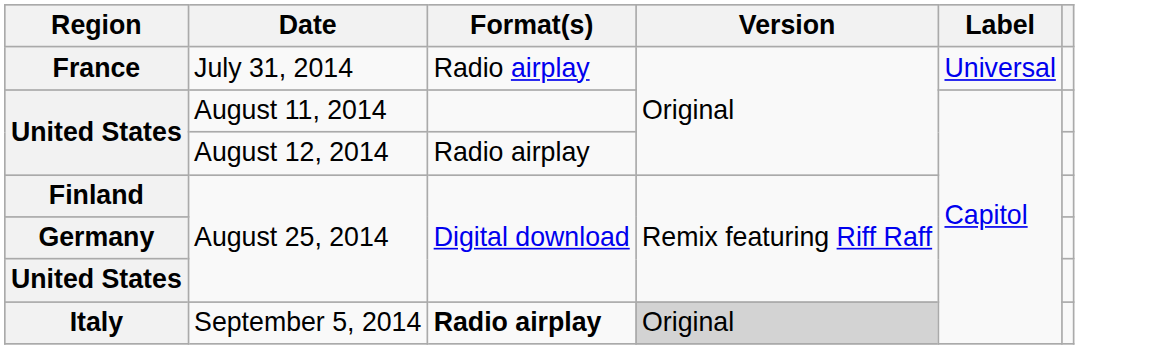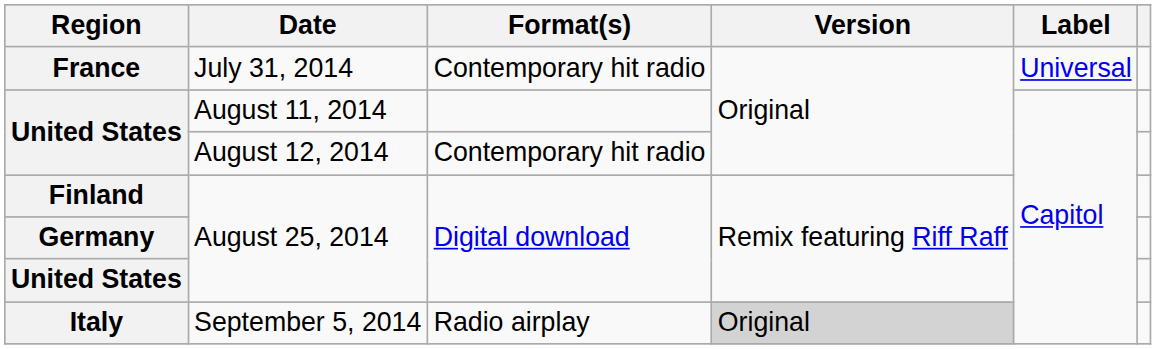 <table class="wikitable plainrowheaders">
 <tr>
 <th scope="col">Region</th>
 <th scope="col">Date</th>
 <th scope="col">Format(s)</th>
 <th scole="col">Version</th>
 <th scope="col">Label</th>
 <th scope="col"></th>
 </tr>
 <tr>
 <th scope="row">France</th>
 <td>July 31, 2014</td>
-<td>Radio <a href='#'>airplay</a></td>
+<td>Contemporary hit radio</td>
 <td rowspan="3">Original</td>
 <td><a href='#'>Universal</a></td>
 <td style="text-align:center;"></td>
 </tr>
 <tr>
 <th scope="row" rowspan="2">United States</th>
 <td>August 11, 2014</td>
 <td></td>
 <td rowspan="6"><a href='#'>Capitol</a></td>
 <td style="text-align:center;"></td>
 </tr>
 <tr>
 <td>August 12, 2014</td>
-<td>Radio airplay</td>
+<td>Contemporary hit radio</td>
 <td style="text-align:center;"></td>
 </tr>
 <tr>
 <th scope="row">Finland</th>
 <td rowspan="3">August 25, 2014</td>
 <td rowspan="3"><a href='#'>Digital download</a></td>
 <td rowspan="3">Remix featuring <a href='#'>Riff Raff</a></td>
 <td style="text-align:center;"></td>
 </tr>
 <tr>
 <th scope="row">Germany</th>
 <td style="text-align:center;"></td>
 </tr>
 <tr>
 <th scope="row">United States</th>
 <td style="text-align:center;"></td>
 </tr>
 <tr>
 <th scope="row">Italy</th>
 <td>September 5, 2014</td>
-<td><strong>Radio airplay</strong></td>
+<td>Radio airplay</td>
 <td style="background: lightgrey;">Original</td>
 <td style="text-align:center;"></td>
 </tr>
 </table>
